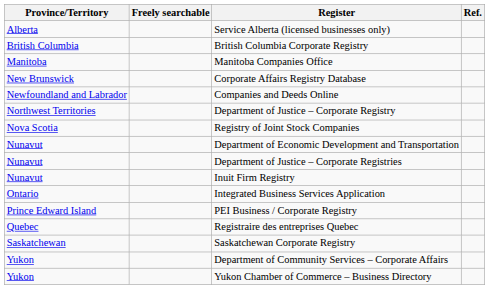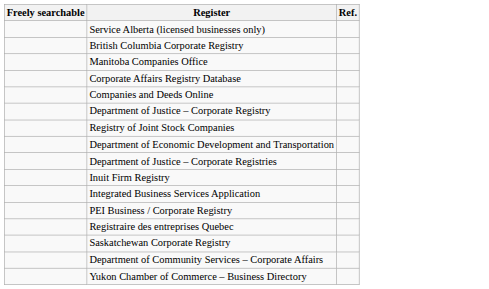 <table class="wikitable sortable static-row-numbers static-row-header-text">
 <tr>
-<th>Province/Territory</th>
 <th>Freely searchable</th>
 <th>Register</th>
 <th>Ref.</th>
 </tr>
 <tr>
-<td><a href='#'>Alberta</a></td>
 <td></td>
 <td>Service Alberta (licensed businesses only)</td>
 <td></td>
 </tr>
 <tr>
-<td><a href='#'>British Columbia</a></td>
 <td></td>
 <td>British Columbia Corporate Registry  </td>
 <td></td>
 </tr>
 <tr>
-<td><a href='#'>Manitoba</a></td>
 <td></td>
 <td>Manitoba Companies Office  </td>
 <td></td>
 </tr>
 <tr>
-<td><a href='#'>New Brunswick</a></td>
 <td></td>
 <td>Corporate Affairs Registry Database</td>
 <td></td>
 </tr>
 <tr>
-<td><a href='#'>Newfoundland and Labrador</a></td>
 <td></td>
 <td>Companies and Deeds Online</td>
 <td></td>
 </tr>
 <tr>
-<td><a href='#'>Northwest Territories</a></td>
 <td></td>
 <td>Department of Justice – Corporate Registry</td>
 <td></td>
 </tr>
 <tr>
-<td><a href='#'>Nova Scotia</a></td>
 <td></td>
 <td>Registry of Joint Stock Companies</td>
 <td></td>
 </tr>
 <tr>
-<td><a href='#'>Nunavut</a></td>
 <td></td>
 <td>Department of Economic Development and Transportation</td>
 <td></td>
 </tr>
 <tr>
-<td><a href='#'>Nunavut</a></td>
 <td></td>
 <td>Department of Justice – Corporate Registries</td>
 <td></td>
 </tr>
 <tr>
-<td><a href='#'>Nunavut</a></td>
 <td></td>
 <td>Inuit Firm Registry</td>
 <td></td>
 </tr>
 <tr>
-<td><a href='#'>Ontario</a></td>
 <td></td>
 <td>Integrated Business Services Application  </td>
 <td></td>
 </tr>
 <tr>
-<td><a href='#'>Prince Edward Island</a></td>
 <td></td>
 <td>PEI Business / Corporate Registry</td>
 <td></td>
 </tr>
 <tr>
-<td><a href='#'>Quebec</a></td>
 <td></td>
 <td>Registraire des entreprises Quebec </td>
 <td></td>
 </tr>
 <tr>
-<td><a href='#'>Saskatchewan</a></td>
 <td></td>
 <td>Saskatchewan Corporate Registry  </td>
 <td></td>
 </tr>
 <tr>
-<td><a href='#'>Yukon</a></td>
 <td></td>
 <td>Department of Community Services – Corporate Affairs</td>
 <td></td>
 </tr>
 <tr>
-<td><a href='#'>Yukon</a></td>
 <td></td>
 <td>Yukon Chamber of Commerce – Business Directory</td>
 <td></td>
 </tr>
 </table>
